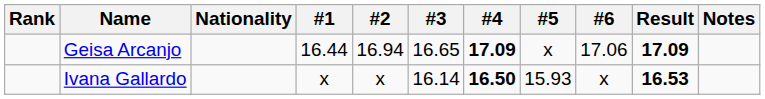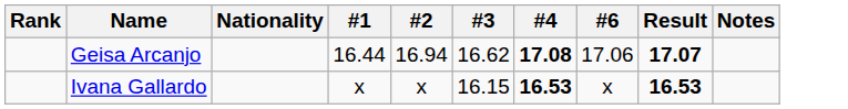 <table class="wikitable sortable" style="text-align:center">
 <tr>
 <th>Rank</th>
 <th>Name</th>
 <th>Nationality</th>
 <th>#1</th>
 <th>#2</th>
 <th>#3</th>
 <th>#4</th>
-<th>#5</th>
 <th>#6</th>
 <th>Result</th>
 <th>Notes</th>
 </tr>
 <tr>
 <td></td>
 <td align=left><a href='#'>Geisa Arcanjo</a></td>
 <td align=left></td>
 <td>16.44</td>
 <td>16.94</td>
-<td>16.65</td>
-<td><strong>17.09</strong></td>
-<td>x</td>
+<td>16.62</td>
+<td><strong>17.08</strong></td>
 <td>17.06</td>
-<td><strong>17.09</strong></td>
+<td><strong>17.07</strong></td>
 <td></td>
 </tr>
 <tr>
 <td></td>
 <td align=left><a href='#'>Ivana Gallardo</a></td>
 <td align=left></td>
 <td>x</td>
 <td>x</td>
-<td>16.14</td>
-<td><strong>16.50</strong></td>
-<td>15.93</td>
+<td>16.15</td>
+<td><strong>16.53</strong></td>
 <td>x</td>
 <td><strong>16.53</strong></td>
 <td></td>
 </tr>
 </table>
